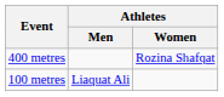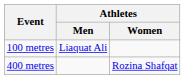 <table class=wikitable style="font-size:90%">
 <tr>
 <th rowspan=2>Event</th>
 <th colspan=2>Athletes</th>
 </tr>
 <tr>
 <th>Men</th>
 <th>Women</th>
 </tr>
 <tr>
+<td><a href='#'>100 metres</a></td>
+<td><a href='#'>Liaquat Ali</a></td>
+<td></td>
+</tr>
+<tr>
 <td><a href='#'>400 metres</a></td>
 <td></td>
 <td><a href='#'>Rozina Shafqat</a></td>
 </tr>
-<tr>
-<td><a href='#'>100 metres</a></td>
-<td><a href='#'>Liaquat Ali</a></td>
-<td></td>
-</tr>
 </table>
